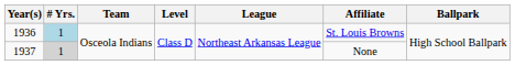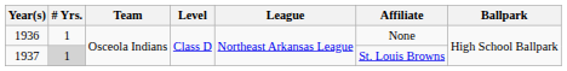 <table class="wikitable" style="text-align:center; font-size: 95%;">
 <tr>
 <th>Year(s)</th>
 <th># Yrs.</th>
 <th>Team</th>
 <th>Level</th>
 <th>League</th>
 <th>Affiliate</th>
 <th>Ballpark</th>
 </tr>
 <tr>
 <td>1936</td>
-<td style="background: lightblue;">1</td>
+<td>1</td>
 <td rowspan=2>Osceola Indians</td>
 <td rowspan=2><a href='#'>Class D</a></td>
 <td rowspan=2><a href='#'>Northeast Arkansas League</a></td>
-<td><a href='#'>St. Louis Browns</a></td>
+<td>None</td>
 <td rowspan=2>High School Ballpark</td>
 </tr>
 <tr>
 <td>1937</td>
 <td style="background: lightgrey;">1</td>
-<td>None</td>
+<td><a href='#'>St. Louis Browns</a></td>
 </tr>
 </table>
